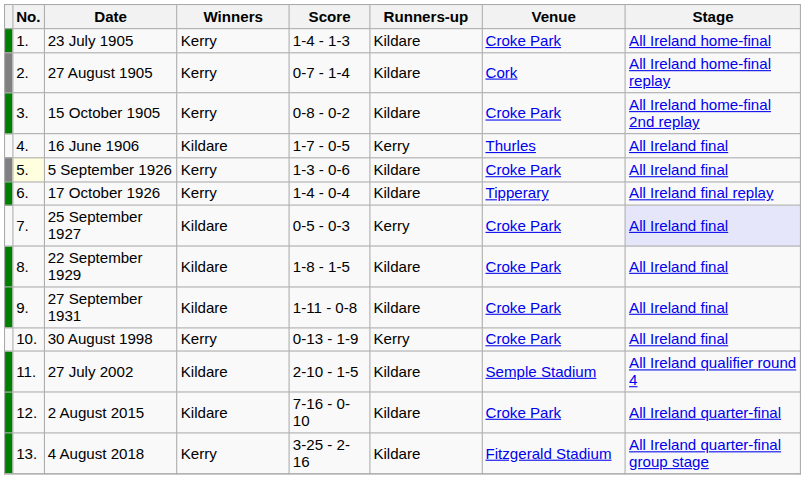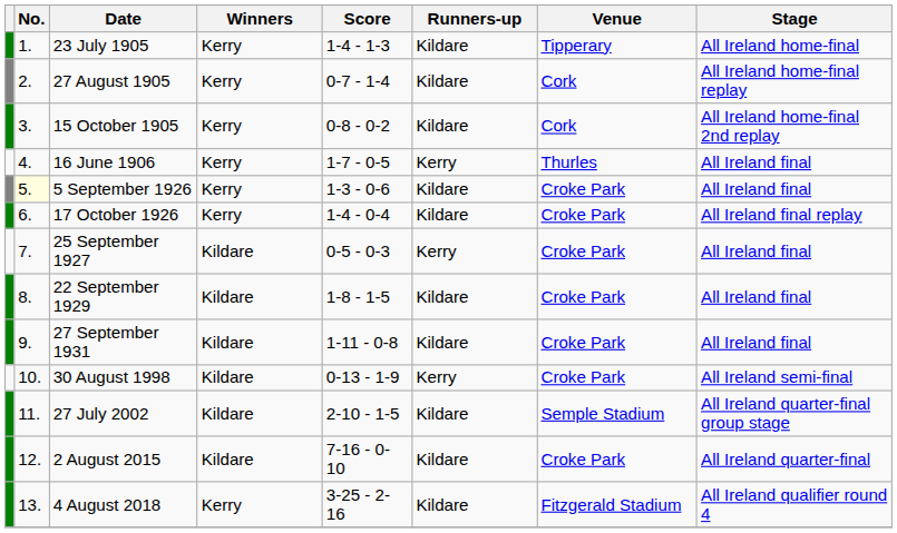 <table class="wikitable" style="font-size:90%">
 <tr>
 <th width=1></th>
 <th width=5>No.</th>
 <th width=120>Date</th>
 <th width=100>Winners</th>
 <th width=70>Score</th>
 <th width=100>Runners-up</th>
 <th width=130>Venue</th>
 <th width=160>Stage</th>
 </tr>
 <tr>
 <td style="background-color:green"></td>
 <td>1.</td>
 <td>23 July 1905</td>
 <td>Kerry</td>
 <td>1-4 - 1-3</td>
 <td>Kildare</td>
-<td><a href='#'>Croke Park</a></td>
+<td><a href='#'>Tipperary</a></td>
 <td><a href='#'>All Ireland home-final</a></td>
 </tr>
 <tr>
 <td style="background-color:grey"></td>
 <td>2.</td>
 <td>27 August 1905</td>
 <td>Kerry</td>
 <td>0-7 - 1-4</td>
 <td>Kildare</td>
 <td><a href='#'>Cork</a></td>
 <td><a href='#'>All Ireland home-final replay</a></td>
 </tr>
 <tr>
 <td style="background-color:green"></td>
 <td>3.</td>
 <td>15 October 1905</td>
 <td>Kerry</td>
 <td>0-8 - 0-2</td>
 <td>Kildare</td>
-<td><a href='#'>Croke Park</a></td>
+<td><a href='#'>Cork</a></td>
 <td><a href='#'>All Ireland home-final 2nd replay</a></td>
 </tr>
 <tr>
 <td style="background-color:cream"></td>
 <td>4.</td>
 <td>16 June 1906</td>
-<td>Kildare</td>
+<td>Kerry</td>
 <td>1-7 - 0-5</td>
 <td>Kerry</td>
 <td><a href='#'>Thurles</a></td>
 <td><a href='#'>All Ireland final</a></td>
 </tr>
 <tr>
 <td style="background-color:grey"></td>
 <td style="background: lightyellow;">5.</td>
 <td>5 September 1926</td>
 <td>Kerry</td>
 <td>1-3 - 0-6</td>
 <td>Kildare</td>
 <td><a href='#'>Croke Park</a></td>
 <td><a href='#'>All Ireland final</a></td>
 </tr>
 <tr>
 <td style="background-color:green"></td>
 <td>6.</td>
 <td>17 October 1926</td>
 <td>Kerry</td>
 <td>1-4 - 0-4</td>
 <td>Kildare</td>
-<td><a href='#'>Tipperary</a></td>
+<td><a href='#'>Croke Park</a></td>
 <td><a href='#'>All Ireland final replay</a></td>
 </tr>
 <tr>
 <td style="background-color:cream"></td>
 <td>7.</td>
 <td>25 September 1927</td>
 <td>Kildare</td>
 <td>0-5 - 0-3</td>
 <td>Kerry</td>
 <td><a href='#'>Croke Park</a></td>
-<td style="background: lavender;"><a href='#'>All Ireland final</a></td>
+<td><a href='#'>All Ireland final</a></td>
 </tr>
 <tr>
 <td style="background-color:green"></td>
 <td>8.</td>
 <td>22 September 1929</td>
 <td>Kildare</td>
 <td>1-8 - 1-5</td>
 <td>Kildare</td>
 <td><a href='#'>Croke Park</a></td>
 <td><a href='#'>All Ireland final</a></td>
 </tr>
 <tr>
 <td style="background-color:green"></td>
 <td>9.</td>
 <td>27 September 1931</td>
 <td>Kildare</td>
 <td>1-11 - 0-8</td>
 <td>Kildare</td>
 <td><a href='#'>Croke Park</a></td>
 <td><a href='#'>All Ireland final</a></td>
 </tr>
 <tr>
 <td style="background-color:cream"></td>
 <td>10.</td>
 <td>30 August 1998</td>
-<td>Kerry</td>
+<td>Kildare</td>
 <td>0-13 - 1-9</td>
 <td>Kerry</td>
 <td><a href='#'>Croke Park</a></td>
-<td><a href='#'>All Ireland final</a></td>
+<td><a href='#'>All Ireland semi-final</a></td>
 </tr>
 <tr>
 <td style="background-color:green"></td>
 <td>11.</td>
 <td>27 July 2002</td>
 <td>Kildare</td>
 <td>2-10 - 1-5</td>
 <td>Kildare</td>
 <td><a href='#'>Semple Stadium</a></td>
-<td><a href='#'>All Ireland qualifier round 4</a></td>
+<td><a href='#'>All Ireland quarter-final group stage</a></td>
 </tr>
 <tr>
 <td style="background-color:green"></td>
 <td>12.</td>
 <td>2 August 2015</td>
 <td>Kildare</td>
 <td>7-16 - 0-10</td>
 <td>Kildare</td>
 <td><a href='#'>Croke Park</a></td>
 <td><a href='#'>All Ireland quarter-final</a></td>
 </tr>
 <tr>
 <td style="background-color:green"></td>
 <td>13.</td>
 <td>4 August 2018</td>
 <td>Kerry</td>
 <td>3-25 - 2-16</td>
 <td>Kildare</td>
 <td><a href='#'>Fitzgerald Stadium</a></td>
-<td><a href='#'>All Ireland quarter-final group stage</a></td>
+<td><a href='#'>All Ireland qualifier round 4</a></td>
 </tr>
 <tr>
 </tr>
 </table>
